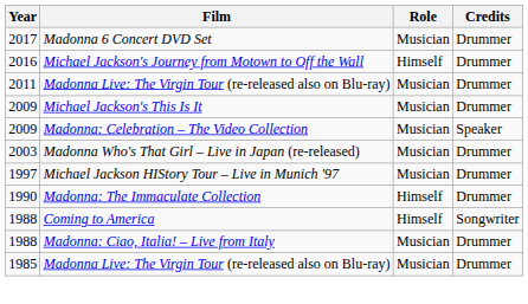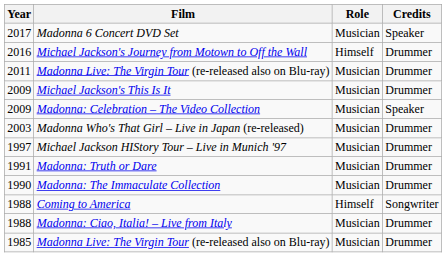 <table class="wikitable">
 <tr>
 <th>Year</th>
 <th>Film</th>
 <th>Role</th>
 <th>Credits</th>
 </tr>
 <tr>
 <td>2017</td>
 <td><em>Madonna 6 Concert DVD Set</em></td>
 <td>Musician</td>
-<td>Drummer</td>
+<td>Speaker</td>
 </tr>
 <tr>
 <td>2016</td>
 <td><em><a href='#'>Michael Jackson's Journey from Motown to Off the Wall</a></em></td>
 <td>Himself</td>
 <td>Drummer</td>
 </tr>
 <tr>
 <td>2011</td>
 <td><em><a href='#'>Madonna Live: The Virgin Tour</a></em> (re-released also on Blu-ray)</td>
 <td>Musician</td>
 <td>Drummer</td>
 </tr>
 <tr>
 <td>2009</td>
 <td><em><a href='#'>Michael Jackson's This Is It</a></em></td>
 <td>Musician</td>
 <td>Drummer</td>
 </tr>
 <tr>
 <td>2009</td>
 <td><em><a href='#'>Madonna: Celebration – The Video Collection</a></em></td>
 <td>Musician</td>
 <td>Speaker</td>
 </tr>
 <tr>
 <td>2003</td>
 <td><em>Madonna Who's That Girl – Live in Japan</em> (re-released)</td>
 <td>Musician</td>
 <td>Drummer</td>
 </tr>
 <tr>
 <td>1997</td>
 <td><em>Michael Jackson HIStory Tour – Live in Munich '97</em></td>
 <td>Musician</td>
 <td>Drummer</td>
 </tr>
 <tr>
+<td>1991</td>
+<td><em><a href='#'>Madonna: Truth or Dare</a></em></td>
+<td>Musician</td>
+<td>Drummer</td>
+</tr>
+<tr>
 <td>1990</td>
 <td><em><a href='#'>Madonna: The Immaculate Collection</a></em></td>
-<td>Himself</td>
+<td>Musician</td>
 <td>Drummer</td>
 </tr>
 <tr>
 <td>1988</td>
 <td><em><a href='#'>Coming to America</a></em></td>
 <td>Himself</td>
 <td>Songwriter</td>
 </tr>
 <tr>
 <td>1988</td>
 <td><em><a href='#'>Madonna: Ciao, Italia! – Live from Italy</a></em></td>
 <td>Musician</td>
 <td>Drummer</td>
 </tr>
 <tr>
 <td>1985</td>
 <td><em><a href='#'>Madonna Live: The Virgin Tour</a></em> (re-released also on Blu-ray)</td>
 <td>Musician</td>
 <td>Drummer</td>
 </tr>
 </table>
